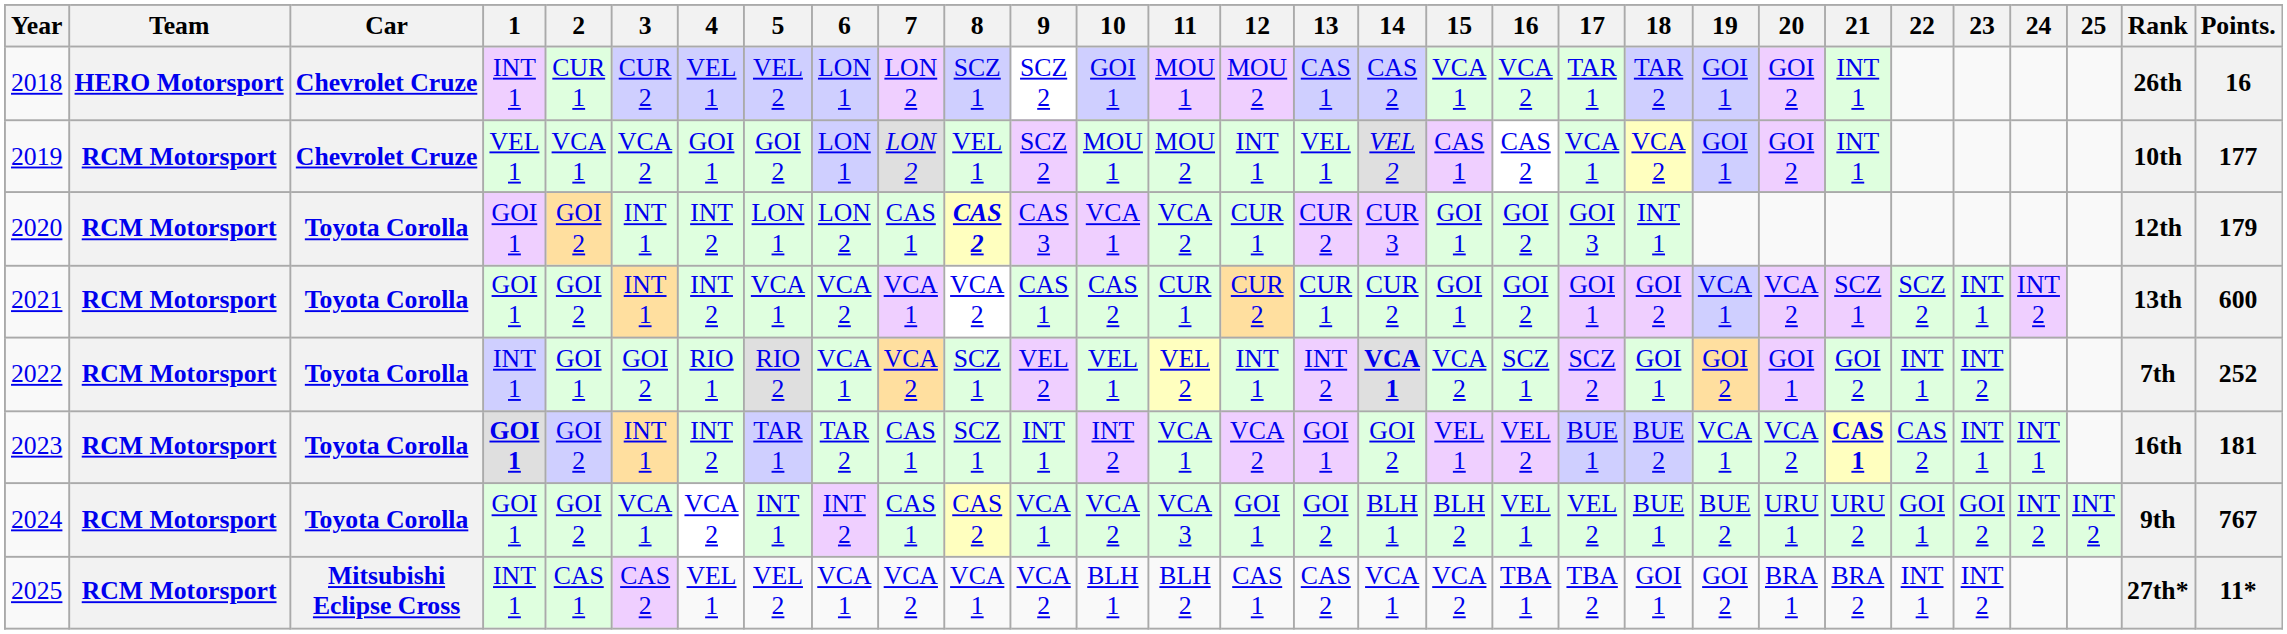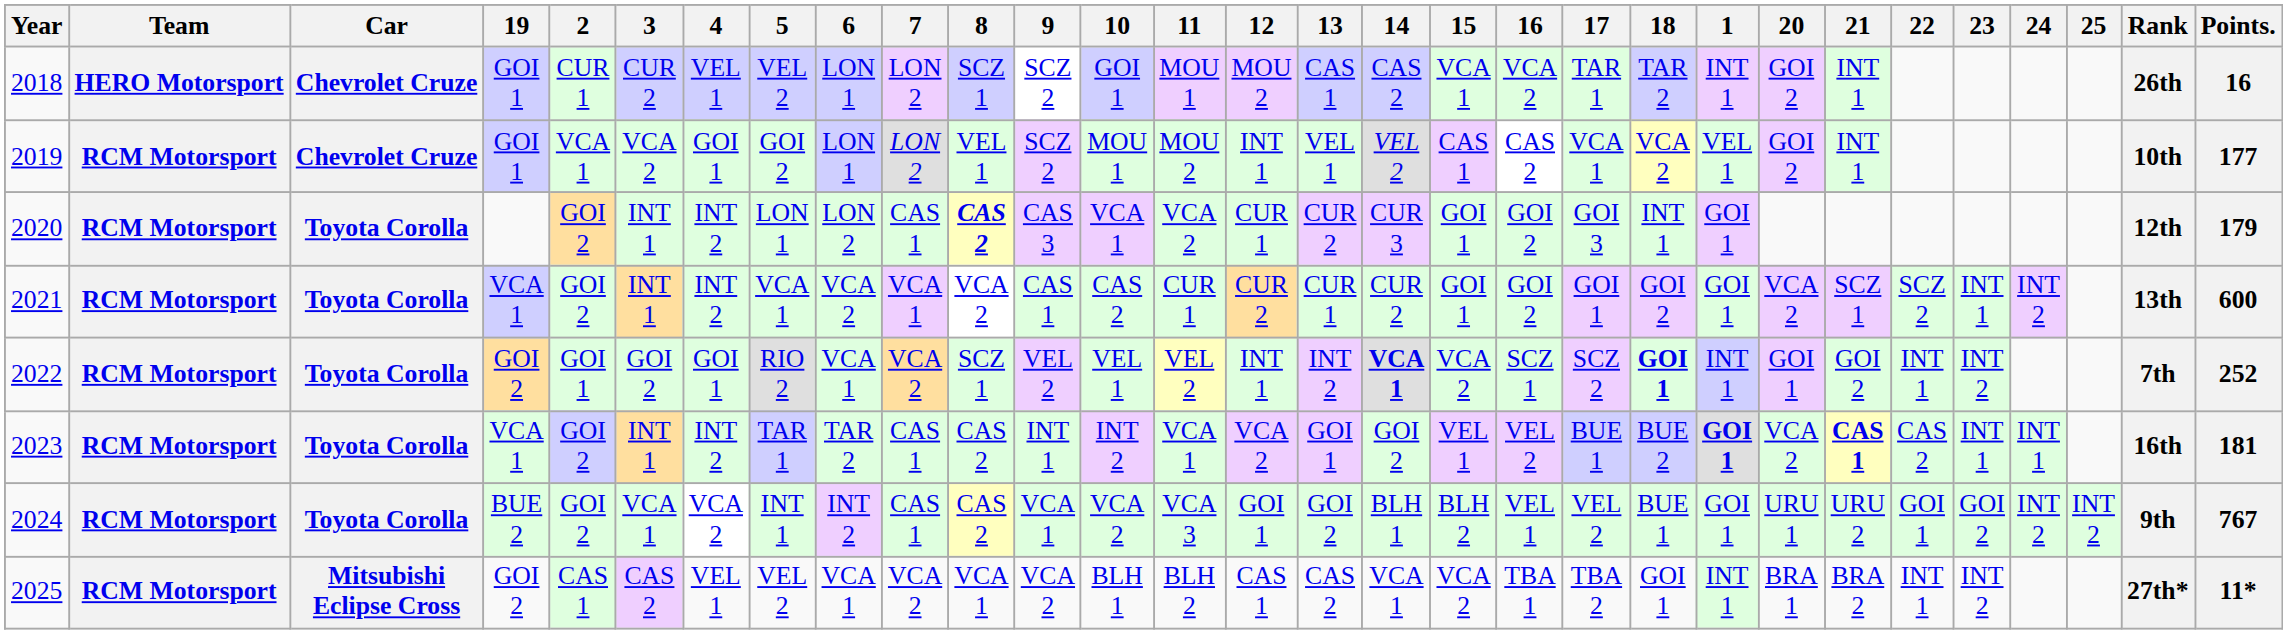 <table class="wikitable" style="text-align:center; font-size:85%">
 <tr>
 <th>Year</th>
 <th>Team</th>
 <th>Car</th>
-<th>1</th>
+<th>19</th>
 <th>2</th>
 <th>3</th>
 <th>4</th>
 <th>5</th>
 <th>6</th>
 <th>7</th>
 <th>8</th>
 <th>9</th>
 <th>10</th>
 <th>11</th>
 <th>12</th>
 <th>13</th>
 <th>14</th>
 <th>15</th>
 <th>16</th>
 <th>17</th>
 <th>18</th>
-<th>19</th>
+<th>1</th>
 <th>20</th>
 <th>21</th>
 <th>22</th>
 <th>23</th>
 <th>24</th>
 <th>25</th>
 <th>Rank</th>
 <th>Points.</th>
 </tr>
 <tr>
 <td><a href='#'>2018</a></td>
 <th nowrap><a href='#'>HERO Motorsport</a></th>
 <th nowrap><a href='#'>Chevrolet Cruze</a></th>
-<td style="background:#EFCFFF;"><a href='#'>INT<br>1</a><br></td>
+<td style="background:#CFCFFF;"><a href='#'>GOI<br>1</a><br></td>
 <td style="background:#DFFFDF;"><a href='#'>CUR<br>1</a><br></td>
 <td style="background:#CFCFFF;"><a href='#'>CUR<br>2</a><br></td>
 <td style="background:#CFCFFF;"><a href='#'>VEL<br>1</a><br></td>
 <td style="background:#CFCFFF;"><a href='#'>VEL<br>2</a><br></td>
 <td style="background:#CFCFFF;"><a href='#'>LON<br>1</a><br></td>
 <td style="background:#EFCFFF;"><a href='#'>LON<br>2</a><br></td>
 <td style="background:#CFCFFF;"><a href='#'>SCZ<br>1</a><br></td>
 <td style="background:#FFFFFF;"><a href='#'>SCZ<br>2</a><br></td>
 <td style="background:#CFCFFF;"><a href='#'>GOI<br>1</a><br></td>
 <td style="background:#EFCFFF;"><a href='#'>MOU<br>1</a><br></td>
 <td style="background:#EFCFFF;"><a href='#'>MOU<br>2</a><br></td>
 <td style="background:#CFCFFF;"><a href='#'>CAS<br>1</a><br></td>
 <td style="background:#CFCFFF;"><a href='#'>CAS<br>2</a><br></td>
 <td style="background:#DFFFDF;"><a href='#'>VCA<br>1</a><br></td>
 <td style="background:#DFFFDF;"><a href='#'>VCA<br>2</a><br></td>
 <td style="background:#DFFFDF;"><a href='#'>TAR<br>1</a><br></td>
 <td style="background:#CFCFFF;"><a href='#'>TAR<br>2</a><br></td>
-<td style="background:#CFCFFF;"><a href='#'>GOI<br>1</a><br></td>
+<td style="background:#EFCFFF;"><a href='#'>INT<br>1</a><br></td>
 <td style="background:#EFCFFF;"><a href='#'>GOI<br>2</a><br></td>
 <td style="background:#DFFFDF;"><a href='#'>INT<br>1</a><br></td>
 <td></td>
 <td></td>
 <td></td>
 <td></td>
 <th>26th</th>
 <th>16</th>
 </tr>
 <tr>
 <td><a href='#'>2019</a></td>
 <th><a href='#'>RCM Motorsport</a></th>
 <th><a href='#'>Chevrolet Cruze</a></th>
-<td style="background:#DFFFDF;"><a href='#'>VEL<br>1</a><br></td>
+<td style="background:#CFCFFF;"><a href='#'>GOI<br>1</a><br></td>
 <td style="background:#DFFFDF;"><a href='#'>VCA<br>1</a><br></td>
 <td style="background:#DFFFDF;"><a href='#'>VCA<br>2</a><br></td>
 <td style="background:#DFFFDF;"><a href='#'>GOI<br>1</a><br></td>
 <td style="background:#DFFFDF;"><a href='#'>GOI<br>2</a><br></td>
 <td style="background:#CFCFFF;"><a href='#'>LON<br>1</a><br></td>
 <td style="background:#DFDFDF;"><em><a href='#'>LON<br>2</a></em><br></td>
 <td style="background:#DFFFDF;"><a href='#'>VEL<br>1</a><br></td>
 <td style="background:#EFCFFF;"><a href='#'>SCZ<br>2</a><br></td>
 <td style="background:#DFFFDF;"><a href='#'>MOU<br>1</a><br></td>
 <td style="background:#DFFFDF;"><a href='#'>MOU<br>2</a><br></td>
 <td style="background:#DFFFDF;"><a href='#'>INT<br>1</a><br></td>
 <td style="background:#DFFFDF;"><a href='#'>VEL<br>1</a><br></td>
 <td style="background:#DFDFDF;"><em><a href='#'>VEL<br>2</a></em><br></td>
 <td style="background:#EFCFFF;"><a href='#'>CAS<br>1</a><br></td>
 <td style="background:#FFFFFF;"><a href='#'>CAS<br>2</a><br></td>
 <td style="background:#DFFFDF;"><a href='#'>VCA<br>1</a><br></td>
 <td style="background:#FFFFBF;"><a href='#'>VCA<br>2</a><br></td>
-<td style="background:#CFCFFF;"><a href='#'>GOI<br>1</a><br></td>
+<td style="background:#DFFFDF;"><a href='#'>VEL<br>1</a><br></td>
 <td style="background:#EFCFFF;"><a href='#'>GOI<br>2</a><br></td>
 <td style="background:#DFFFDF;"><a href='#'>INT<br>1</a><br></td>
 <td></td>
 <td></td>
 <td></td>
 <td></td>
 <th>10th</th>
 <th>177</th>
 </tr>
 <tr>
 <td><a href='#'>2020</a></td>
 <th><a href='#'>RCM Motorsport</a></th>
 <th><a href='#'>Toyota Corolla</a></th>
-<td style="background:#EFCFFF;"><a href='#'>GOI<br>1</a><br></td>
+<td></td>
 <td style="background:#FFDF9F;"><a href='#'>GOI<br>2</a><br></td>
 <td style="background:#DFFFDF;"><a href='#'>INT<br>1</a><br></td>
 <td style="background:#DFFFDF;"><a href='#'>INT<br>2</a><br></td>
 <td style="background:#DFFFDF;"><a href='#'>LON<br>1</a><br></td>
 <td style="background:#DFFFDF;"><a href='#'>LON<br>2</a><br></td>
 <td style="background:#DFFFDF;"><a href='#'>CAS<br>1</a><br></td>
 <td style="background:#FFFFBF;"><strong><em><a href='#'>CAS<br>2</a></em></strong><br></td>
 <td style="background:#EFCFFF;"><a href='#'>CAS<br>3</a><br></td>
 <td style="background:#EFCFFF;"><a href='#'>VCA<br>1</a><br></td>
 <td style="background:#DFFFDF;"><a href='#'>VCA<br>2</a><br></td>
 <td style="background:#DFFFDF;"><a href='#'>CUR<br>1</a><br></td>
 <td style="background:#EFCFFF;"><a href='#'>CUR<br>2</a><br></td>
 <td style="background:#EFCFFF;"><a href='#'>CUR<br>3</a><br></td>
 <td style="background:#DFFFDF;"><a href='#'>GOI<br>1</a><br></td>
 <td style="background:#DFFFDF;"><a href='#'>GOI<br>2</a><br></td>
 <td style="background:#DFFFDF;"><a href='#'>GOI<br>3</a><br></td>
 <td style="background:#DFFFDF;"><a href='#'>INT<br>1</a><br></td>
-<td></td>
+<td style="background:#EFCFFF;"><a href='#'>GOI<br>1</a><br></td>
 <td></td>
 <td></td>
 <td></td>
 <td></td>
 <td></td>
 <td></td>
 <th>12th</th>
 <th>179</th>
 </tr>
 <tr>
 <td><a href='#'>2021</a></td>
 <th><a href='#'>RCM Motorsport</a></th>
 <th><a href='#'>Toyota Corolla</a></th>
-<td style="background:#DFFFDF;"><a href='#'>GOI<br>1</a><br></td>
+<td style="background:#CFCFFF;"><a href='#'>VCA<br>1</a><br></td>
 <td style="background:#DFFFDF;"><a href='#'>GOI<br>2</a><br></td>
 <td style="background:#FFDF9F;"><a href='#'>INT<br>1</a><br></td>
 <td style="background:#DFFFDF;"><a href='#'>INT<br>2</a><br></td>
 <td style="background:#DFFFDF;"><a href='#'>VCA<br>1</a><br></td>
 <td style="background:#DFFFDF;"><a href='#'>VCA<br>2</a><br></td>
 <td style="background:#EFCFFF;"><a href='#'>VCA<br>1</a><br></td>
 <td style="background:#FFFFFF;"><a href='#'>VCA<br>2</a><br></td>
 <td style="background:#DFFFDF;"><a href='#'>CAS<br>1</a><br></td>
 <td style="background:#DFFFDF;"><a href='#'>CAS<br>2</a><br></td>
 <td style="background:#DFFFDF;"><a href='#'>CUR<br>1</a><br></td>
 <td style="background:#FFDF9F;"><a href='#'>CUR<br>2</a><br></td>
 <td style="background:#DFFFDF;"><a href='#'>CUR<br>1</a><br></td>
 <td style="background:#DFFFDF;"><a href='#'>CUR<br>2</a><br></td>
 <td style="background:#DFFFDF;"><a href='#'>GOI<br>1</a><br></td>
 <td style="background:#DFFFDF;"><a href='#'>GOI<br>2</a><br></td>
 <td style="background:#EFCFFF;"><a href='#'>GOI<br>1</a><br></td>
 <td style="background:#EFCFFF;"><a href='#'>GOI<br>2</a><br></td>
-<td style="background:#CFCFFF;"><a href='#'>VCA<br>1</a><br></td>
+<td style="background:#DFFFDF;"><a href='#'>GOI<br>1</a><br></td>
 <td style="background:#EFCFFF;"><a href='#'>VCA<br>2</a><br></td>
 <td style="background:#EFCFFF;"><a href='#'>SCZ<br>1</a><br></td>
 <td style="background:#DFFFDF;"><a href='#'>SCZ<br>2</a><br></td>
 <td style="background:#DFFFDF;"><a href='#'>INT<br>1</a><br></td>
 <td style="background:#EFCFFF;"><a href='#'>INT<br>2</a><br></td>
 <td></td>
 <th>13th</th>
 <th>600</th>
 </tr>
 <tr>
 <td><a href='#'>2022</a></td>
 <th><a href='#'>RCM Motorsport</a></th>
 <th><a href='#'>Toyota Corolla</a></th>
-<td style="background:#CFCFFF;"><a href='#'>INT<br>1</a><br></td>
+<td style="background:#FFDF9F;"><a href='#'>GOI<br>2</a><br></td>
 <td style="background:#DFFFDF;"><a href='#'>GOI<br>1</a><br></td>
 <td style="background:#DFFFDF;"><a href='#'>GOI<br>2</a><br></td>
-<td style="background:#DFFFDF;"><a href='#'>RIO<br>1</a><br></td>
+<td style="background:#DFFFDF;"><a href='#'>GOI<br>1</a><br></td>
 <td style="background:#DFDFDF;"><a href='#'>RIO<br>2</a><br></td>
 <td style="background:#DFFFDF;"><a href='#'>VCA<br>1</a><br></td>
 <td style="background:#FFDF9F;"><a href='#'>VCA<br>2</a><br></td>
 <td style="background:#DFFFDF;"><a href='#'>SCZ<br>1</a><br></td>
 <td style="background:#EFCFFF;"><a href='#'>VEL<br>2</a><br></td>
 <td style="background:#DFFFDF;"><a href='#'>VEL<br>1</a><br></td>
 <td style="background:#FFFFBF;"><a href='#'>VEL<br>2</a><br></td>
 <td style="background:#DFFFDF;"><a href='#'>INT<br>1</a><br></td>
 <td style="background:#EFCFFF;"><a href='#'>INT<br>2</a><br></td>
 <td style="background:#DFDFDF;"><strong><a href='#'>VCA<br>1</a></strong><br></td>
 <td style="background:#DFFFDF;"><a href='#'>VCA<br>2</a><br></td>
 <td style="background:#DFFFDF;"><a href='#'>SCZ<br>1</a><br></td>
 <td style="background:#EFCFFF;"><a href='#'>SCZ<br>2</a><br></td>
-<td style="background:#DFFFDF;"><a href='#'>GOI<br>1</a><br></td>
-<td style="background:#FFDF9F;"><a href='#'>GOI<br>2</a><br></td>
+<td style="background:#DFFFDF;"><strong><a href='#'>GOI<br>1</a><br></strong></td>
+<td style="background:#CFCFFF;"><a href='#'>INT<br>1</a><br></td>
 <td style="background:#EFCFFF;"><a href='#'>GOI<br>1</a><br></td>
 <td style="background:#DFFFDF;"><a href='#'>GOI<br>2</a><br></td>
 <td style="background:#DFFFDF;"><a href='#'>INT<br>1</a><br></td>
 <td style="background:#DFFFDF;"><a href='#'>INT<br>2</a><br></td>
 <td></td>
 <td></td>
 <th>7th</th>
 <th>252</th>
 </tr>
 <tr>
 <td><a href='#'>2023</a></td>
 <th><a href='#'>RCM Motorsport</a></th>
 <th><a href='#'>Toyota Corolla</a></th>
-<td style="background:#DFDFDF;"><strong><a href='#'>GOI<br>1</a></strong><br></td>
+<td style="background:#DFFFDF;"><a href='#'>VCA<br>1</a><br></td>
 <td style="background:#CFCFFF;"><a href='#'>GOI<br>2</a><br></td>
 <td style="background:#FFDF9F;"><a href='#'>INT<br>1</a><br></td>
 <td style="background:#DFFFDF;"><a href='#'>INT<br>2</a><br></td>
 <td style="background:#CFCFFF;"><a href='#'>TAR<br>1</a><br></td>
 <td style="background:#DFFFDF;"><a href='#'>TAR<br>2</a><br></td>
 <td style="background:#DFFFDF;"><a href='#'>CAS<br>1</a><br></td>
-<td style="background:#DFFFDF;"><a href='#'>SCZ<br>1</a><br></td>
+<td style="background:#DFFFDF;"><a href='#'>CAS<br>2</a><br></td>
 <td style="background:#DFFFDF;"><a href='#'>INT<br>1</a><br></td>
 <td style="background:#EFCFFF;"><a href='#'>INT<br>2</a><br></td>
 <td style="background:#DFFFDF;"><a href='#'>VCA<br>1</a><br></td>
 <td style="background:#EFCFFF;"><a href='#'>VCA<br>2</a><br></td>
 <td style="background:#EFCFFF;"><a href='#'>GOI<br>1</a><br></td>
 <td style="background:#DFFFDF;"><a href='#'>GOI<br>2</a><br></td>
 <td style="background:#EFCFFF;"><a href='#'>VEL<br>1</a><br></td>
 <td style="background:#EFCFFF;"><a href='#'>VEL<br>2</a><br></td>
 <td style="background:#CFCFFF;"><a href='#'>BUE<br>1</a><br></td>
 <td style="background:#CFCFFF;"><a href='#'>BUE<br>2</a><br></td>
-<td style="background:#DFFFDF;"><a href='#'>VCA<br>1</a><br></td>
+<td style="background:#DFDFDF;"><strong><a href='#'>GOI<br>1</a></strong><br></td>
 <td style="background:#DFFFDF;"><a href='#'>VCA<br>2</a><br></td>
 <td style="background:#FFFFBF;"><strong><a href='#'>CAS<br>1</a></strong><br></td>
 <td style="background:#DFFFDF;"><a href='#'>CAS<br>2</a><br></td>
 <td style="background:#DFFFDF;"><a href='#'>INT<br>1</a><br></td>
 <td style="background:#DFFFDF;"><a href='#'>INT<br>1</a><br></td>
 <td></td>
 <th>16th</th>
 <th>181</th>
 </tr>
 <tr>
 <td><a href='#'>2024</a></td>
 <th><a href='#'>RCM Motorsport</a></th>
 <th><a href='#'>Toyota Corolla</a></th>
-<td style="background:#DFFFDF;"><a href='#'>GOI<br>1</a><br></td>
+<td style="background:#DFFFDF;"><a href='#'>BUE<br>2</a><br></td>
 <td style="background:#DFFFDF;"><a href='#'>GOI<br>2</a><br></td>
 <td style="background:#DFFFDF;"><a href='#'>VCA<br>1</a><br></td>
 <td style="background:#FFFFFF;"><a href='#'>VCA<br>2</a><br></td>
 <td style="background:#DFFFDF;"><a href='#'>INT<br>1</a><br></td>
 <td style="background:#EFCFFF;"><a href='#'>INT<br>2</a><br></td>
 <td style="background:#DFFFDF;"><a href='#'>CAS<br>1</a><br></td>
 <td style="background:#FFFFBF;"><a href='#'>CAS<br>2</a><br></td>
 <td style="background:#DFFFDF;"><a href='#'>VCA<br>1</a><br></td>
 <td style="background:#DFFFDF;"><a href='#'>VCA<br>2</a><br></td>
 <td style="background:#DFFFDF;"><a href='#'>VCA<br>3</a><br></td>
 <td style="background:#DFFFDF;"><a href='#'>GOI<br>1</a><br></td>
 <td style="background:#DFFFDF;"><a href='#'>GOI<br>2</a><br></td>
 <td style="background:#DFFFDF;"><a href='#'>BLH<br>1</a><br></td>
 <td style="background:#DFFFDF;"><a href='#'>BLH<br>2</a><br></td>
 <td style="background:#DFFFDF;"><a href='#'>VEL<br>1</a><br></td>
 <td style="background:#DFFFDF;"><a href='#'>VEL<br>2</a><br></td>
 <td style="background:#DFFFDF;"><a href='#'>BUE<br>1</a><br></td>
-<td style="background:#DFFFDF;"><a href='#'>BUE<br>2</a><br></td>
+<td style="background:#DFFFDF;"><a href='#'>GOI<br>1</a><br></td>
 <td style="background:#DFFFDF;"><a href='#'>URU<br>1</a><br></td>
 <td style="background:#DFFFDF;"><a href='#'>URU<br>2</a><br></td>
 <td style="background:#DFFFDF;"><a href='#'>GOI<br>1</a><br></td>
 <td style="background:#DFFFDF;"><a href='#'>GOI<br>2</a><br></td>
 <td style="background:#DFFFDF;"><a href='#'>INT<br>2</a><br></td>
 <td style="background:#DFFFDF;"><a href='#'>INT<br>2</a><br></td>
 <th>9th</th>
 <th>767</th>
 </tr>
 <tr>
 <td><a href='#'>2025</a></td>
 <th><a href='#'>RCM Motorsport</a></th>
 <th><a href='#'>Mitsubishi Eclipse Cross</a></th>
-<td style="background:#DFFFDF;"><a href='#'>INT<br>1</a><br></td>
+<td style="background:#;"><a href='#'>GOI<br>2</a><br></td>
 <td style="background:#DFFFDF;"><a href='#'>CAS<br>1</a><br></td>
 <td style="background:#EFCFFF;"><a href='#'>CAS<br>2</a><br></td>
 <td style="background:#;"><a href='#'>VEL<br>1</a><br></td>
 <td style="background:#;"><a href='#'>VEL<br>2</a><br></td>
 <td style="background:#;"><a href='#'>VCA<br>1</a><br></td>
 <td style="background:#;"><a href='#'>VCA<br>2</a><br></td>
 <td style="background:#;"><a href='#'>VCA<br>1</a><br></td>
 <td style="background:#;"><a href='#'>VCA<br>2</a><br></td>
 <td style="background:#;"><a href='#'>BLH<br>1</a><br></td>
 <td style="background:#;"><a href='#'>BLH<br>2</a><br></td>
 <td style="background:#;"><a href='#'>CAS<br>1</a><br></td>
 <td style="background:#;"><a href='#'>CAS<br>2</a><br></td>
 <td style="background:#;"><a href='#'>VCA<br>1</a><br></td>
 <td style="background:#;"><a href='#'>VCA<br>2</a><br></td>
 <td style="background:#;"><a href='#'>TBA<br>1</a><br></td>
 <td style="background:#;"><a href='#'>TBA<br>2</a><br></td>
 <td style="background:#;"><a href='#'>GOI<br>1</a><br></td>
-<td style="background:#;"><a href='#'>GOI<br>2</a><br></td>
+<td style="background:#DFFFDF;"><a href='#'>INT<br>1</a><br></td>
 <td style="background:#;"><a href='#'>BRA<br>1</a><br></td>
 <td style="background:#;"><a href='#'>BRA<br>2</a><br></td>
 <td style="background:#;"><a href='#'>INT<br>1</a><br></td>
 <td style="background:#;"><a href='#'>INT<br>2</a><br></td>
 <td></td>
 <td></td>
 <th>27th*</th>
 <th>11*</th>
 </tr>
 </table>
